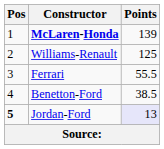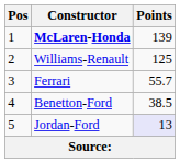 <table class="wikitable" style="font-size:95%;">
 <tr>
 <th>Pos</th>
 <th>Constructor</th>
 <th>Points</th>
 </tr>
 <tr>
 <td>1</td>
 <td> <strong><a href='#'>McLaren</a>-<a href='#'>Honda</a></strong></td>
 <td align="right">139</td>
 </tr>
 <tr>
 <td>2</td>
 <td> <a href='#'>Williams</a>-<a href='#'>Renault</a></td>
 <td align="right">125</td>
 </tr>
 <tr>
 <td>3</td>
 <td>  <a href='#'>Ferrari</a></td>
-<td align="right">55.5</td>
+<td align="right">55.7</td>
 </tr>
 <tr>
 <td>4</td>
 <td> <a href='#'>Benetton</a>-<a href='#'>Ford</a></td>
 <td align="right">38.5</td>
 </tr>
 <tr>
-<td><strong>5</strong></td>
+<td>5</td>
 <td> <a href='#'>Jordan</a>-<a href='#'>Ford</a></td>
 <td align="right" style="background: lavender;">13</td>
 </tr>
 <tr>
 <th colspan=3>Source:</th>
 </tr>
 </table>
